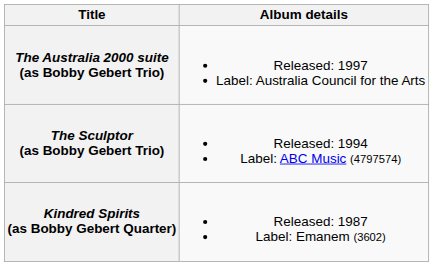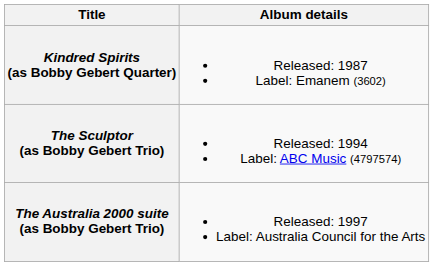 <table class="wikitable plainrowheaders" style="text-align:center;">
 <tr>
 <th>Title</th>
 <th>Album details</th>
 </tr>
 <tr>
-<th scope="row"><em>The Australia 2000 suite</em> <br> (as Bobby Gebert Trio)</th>
-<td><br><ul><li>Released: 1997</li><li>Label: Australia Council for the Arts</li></ul></td>
+<th scope="row"><em>Kindred Spirits</em> <br> (as Bobby Gebert Quarter)</th>
+<td><br><ul><li>Released: 1987</li><li>Label: Emanem <small>(3602)</small></li></ul></td>
 </tr>
 <tr>
 <th scope="row"><em>The Sculptor</em> <br> (as Bobby Gebert Trio)</th>
 <td><br><ul><li>Released: 1994</li><li>Label: <a href='#'>ABC Music</a> <small>(4797574)</small></li></ul></td>
 </tr>
 <tr>
-<th scope="row"><em>Kindred Spirits</em> <br> (as Bobby Gebert Quarter)</th>
-<td><br><ul><li>Released: 1987</li><li>Label: Emanem <small>(3602)</small></li></ul></td>
+<th scope="row"><em>The Australia 2000 suite</em> <br> (as Bobby Gebert Trio)</th>
+<td><br><ul><li>Released: 1997</li><li>Label: Australia Council for the Arts</li></ul></td>
 </tr>
 </table>
